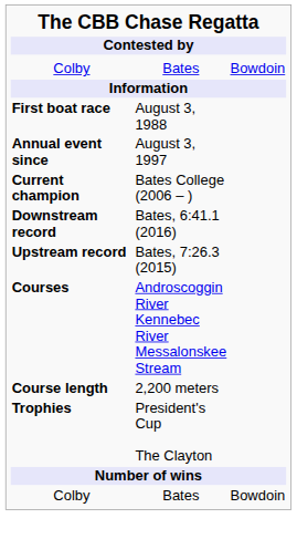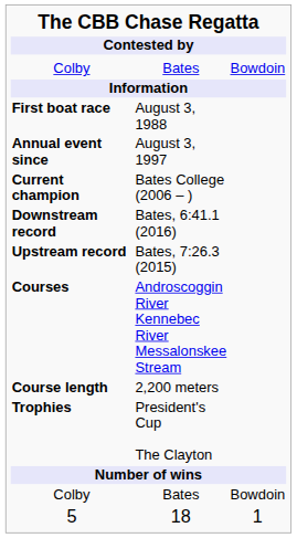 <table class="infobox" style="width: 20em; font-size: 100%;">
 <tr>
 <td colspan="3" style="text-align: center; font-size: 135%;"><strong>The CBB Chase Regatta</strong></td>
 </tr>
 <tr>
 <td colspan="3" style="text-align: center; font-size: 100%; background:lavender;"><strong>Contested by</strong></td>
 </tr>
 <tr>
 <td style="width:100%; vertical-align:middle; text-align:center;"></td>
 <td style="width:100%; vertical-align:middle; text-align:center;"></td>
 <td style="width:100%; vertical-align:middle; text-align:center;"></td>
 </tr>
 <tr>
 <td style="text-align:center;"><a href='#'>Colby</a></td>
 <td style="text-align:center;"><a href='#'>Bates</a></td>
 <td style="text-align:center;"><a href='#'>Bowdoin</a></td>
 </tr>
 <tr>
 <td colspan="3" style="text-align: center; font-size: 100%; background:lavender;"><strong>Information</strong></td>
 </tr>
 <tr>
 <td><strong>First boat race</strong></td>
 <td>August 3, 1988</td>
 </tr>
 <tr>
 <td><strong>Annual event since</strong></td>
 <td>August 3, 1997</td>
 </tr>
 <tr>
 <td><strong>Current champion</strong></td>
 <td>Bates College<br>(2006 – )</td>
 </tr>
 <tr>
 <td><strong>Downstream record</strong></td>
 <td>Bates, 6:41.1 (2016)</td>
 </tr>
 <tr>
 <td><strong>Upstream record</strong></td>
 <td>Bates, 7:26.3 (2015)</td>
 </tr>
 <tr>
 <td><strong>Courses</strong></td>
 <td><a href='#'>Androscoggin River</a><br><a href='#'>Kennebec River</a><br><a href='#'>Messalonskee Stream</a></td>
 </tr>
 <tr>
 <td><strong>Course length</strong></td>
 <td>2,200 meters</td>
 </tr>
 <tr>
 <td><strong>Trophies</strong></td>
 <td>President's Cup<br><br>The Clayton<br></td>
 </tr>
 <tr>
 <td colspan="3" style="text-align: center; font-size: 100%; background:lavender;"><strong>Number of wins</strong></td>
 </tr>
 <tr>
 <td style="text-align:center;">Colby</td>
 <td style="text-align:center;">Bates</td>
 <td style="text-align:center;">Bowdoin</td>
 </tr>
+<tr>
+<td style="text-align:center;font-size: 125%;">5</td>
+<td style="text-align:center;font-size: 125%;">18</td>
+<td style="text-align:center;font-size: 125%;">1</td>
+</tr>
 </table>
